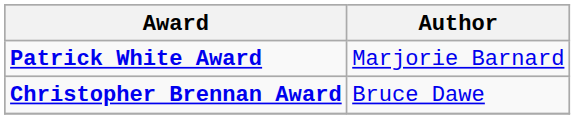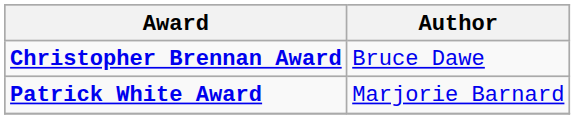 <table class="wikitable">
 <tr>
 <th>Award</th>
 <th>Author</th>
 </tr>
 <tr>
+<td><strong><a href='#'>Christopher Brennan Award</a></strong></td>
+<td><a href='#'>Bruce Dawe</a></td>
+</tr>
+<tr>
 <td><strong><a href='#'>Patrick White Award</a></strong></td>
 <td><a href='#'>Marjorie Barnard</a></td>
 </tr>
 <tr>
-<td><strong><a href='#'>Christopher Brennan Award</a></strong></td>
-<td><a href='#'>Bruce Dawe</a></td>
-</tr>
-<tr>
 </tr>
 </table>
